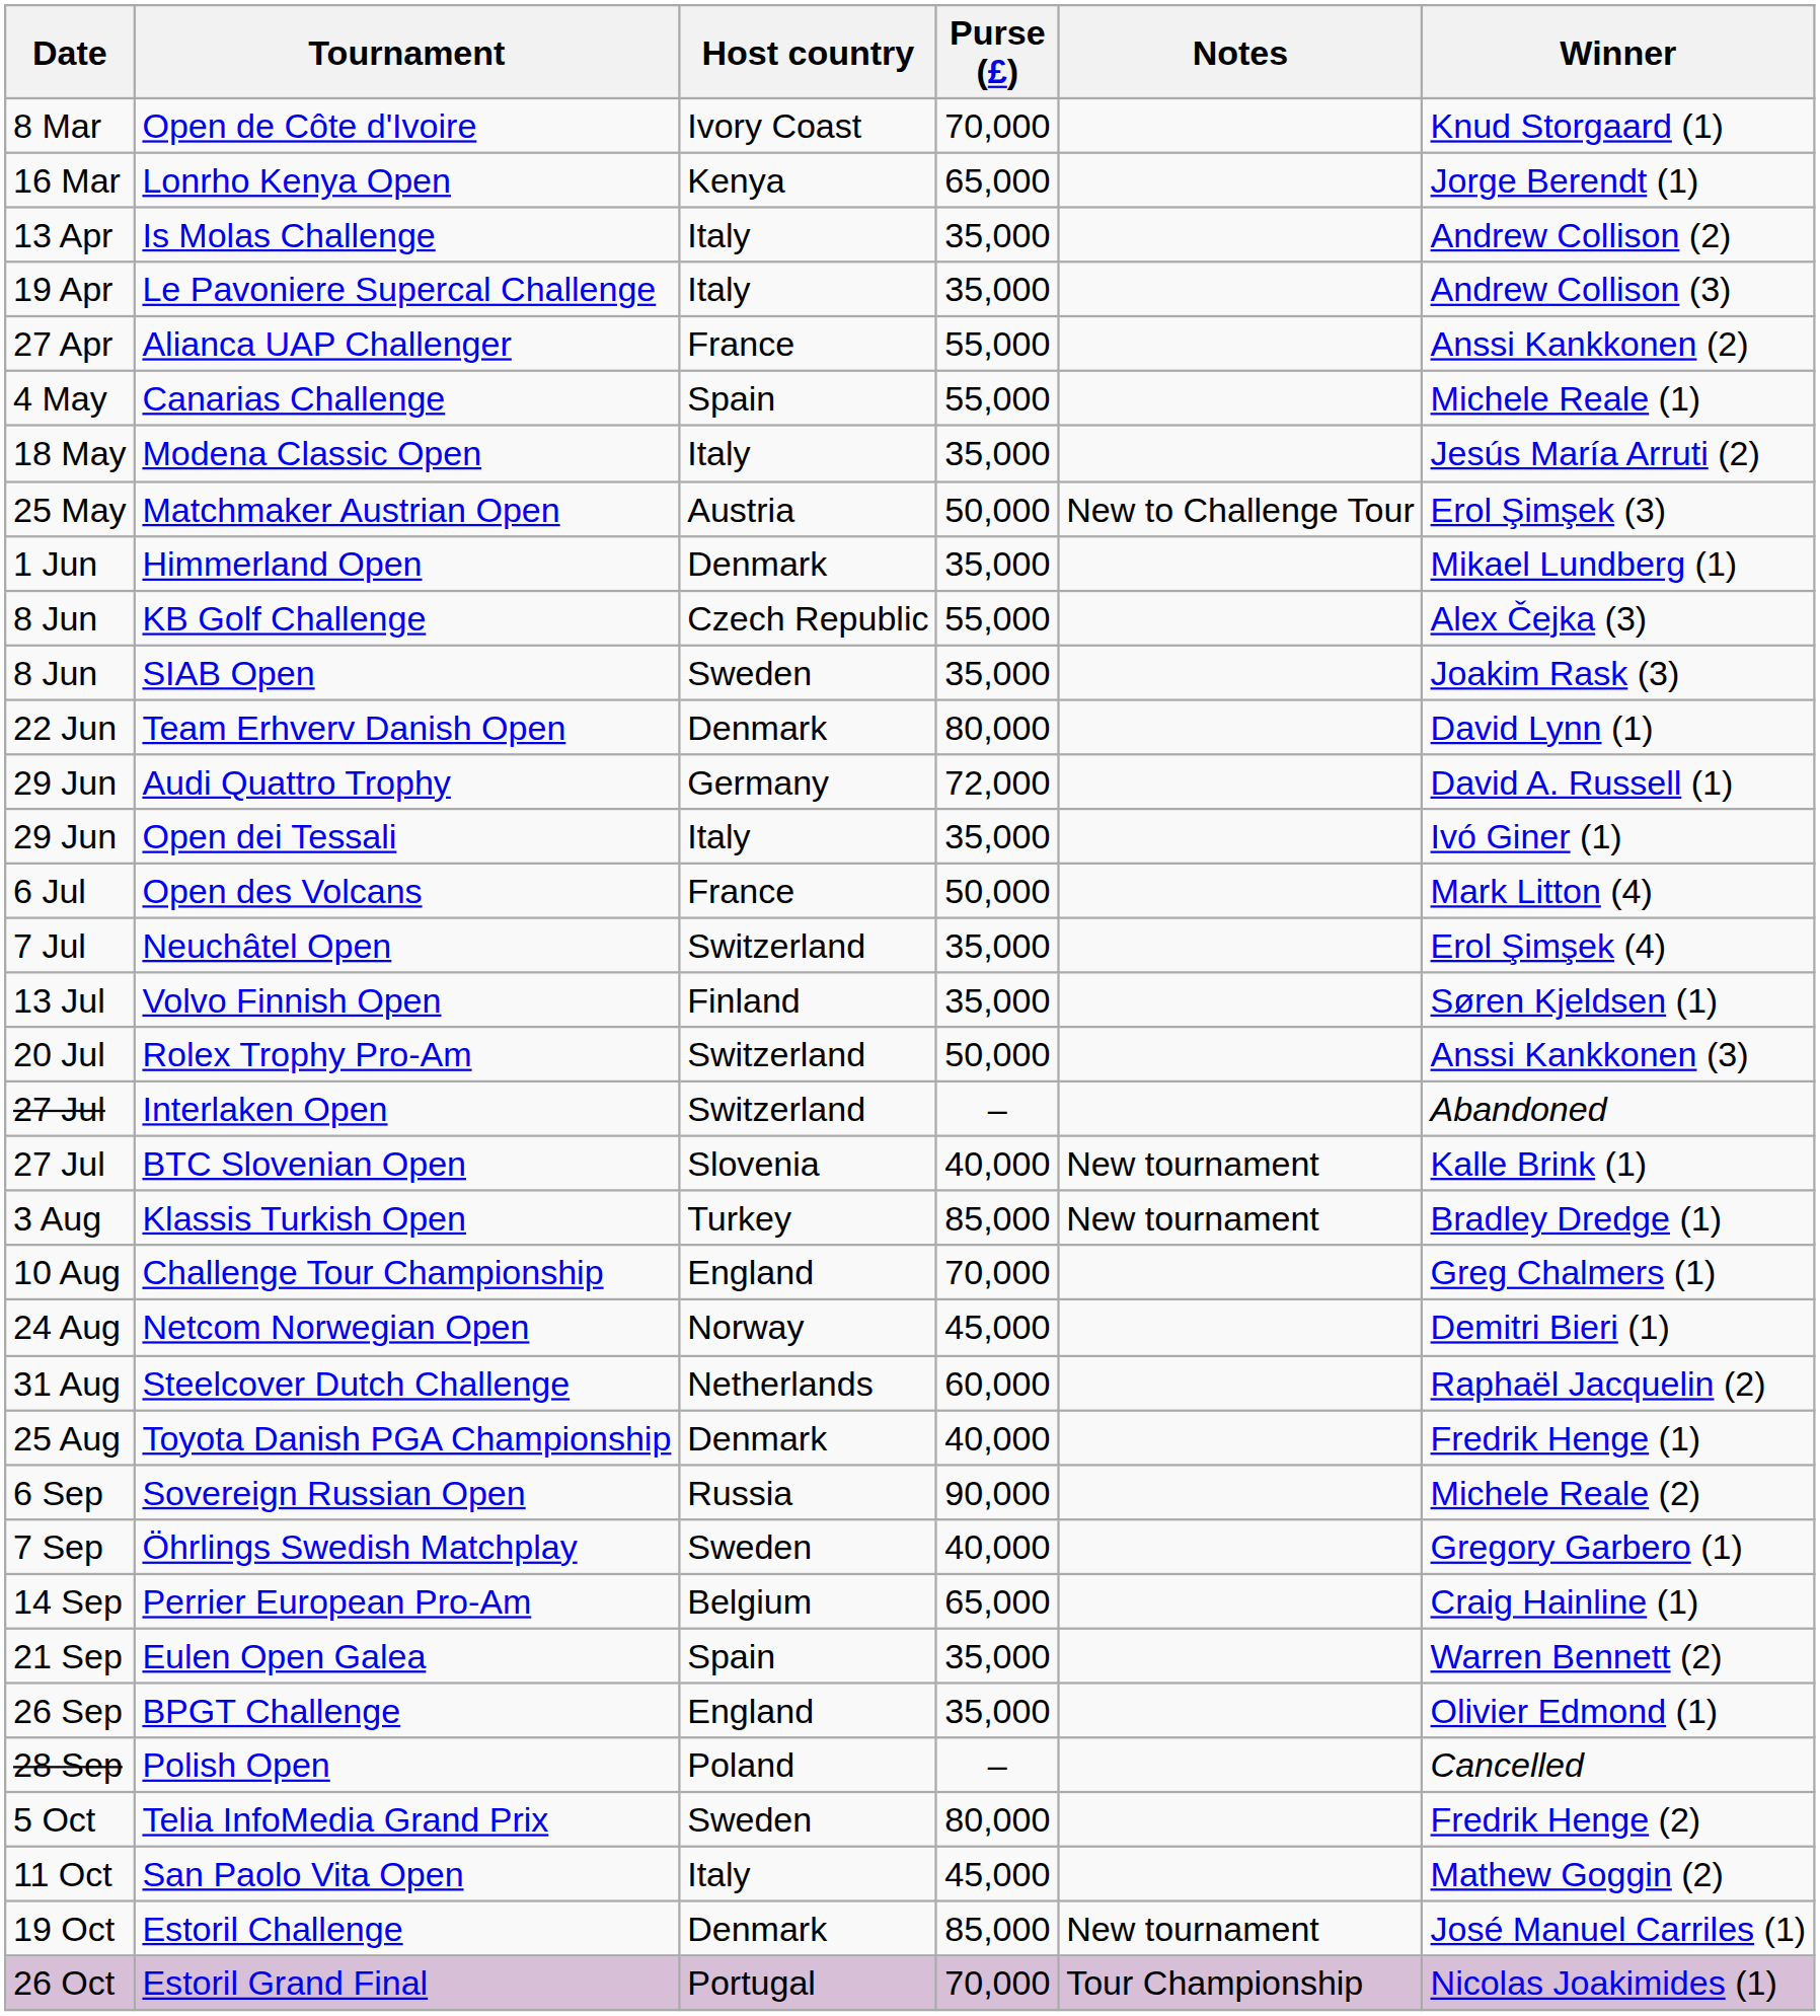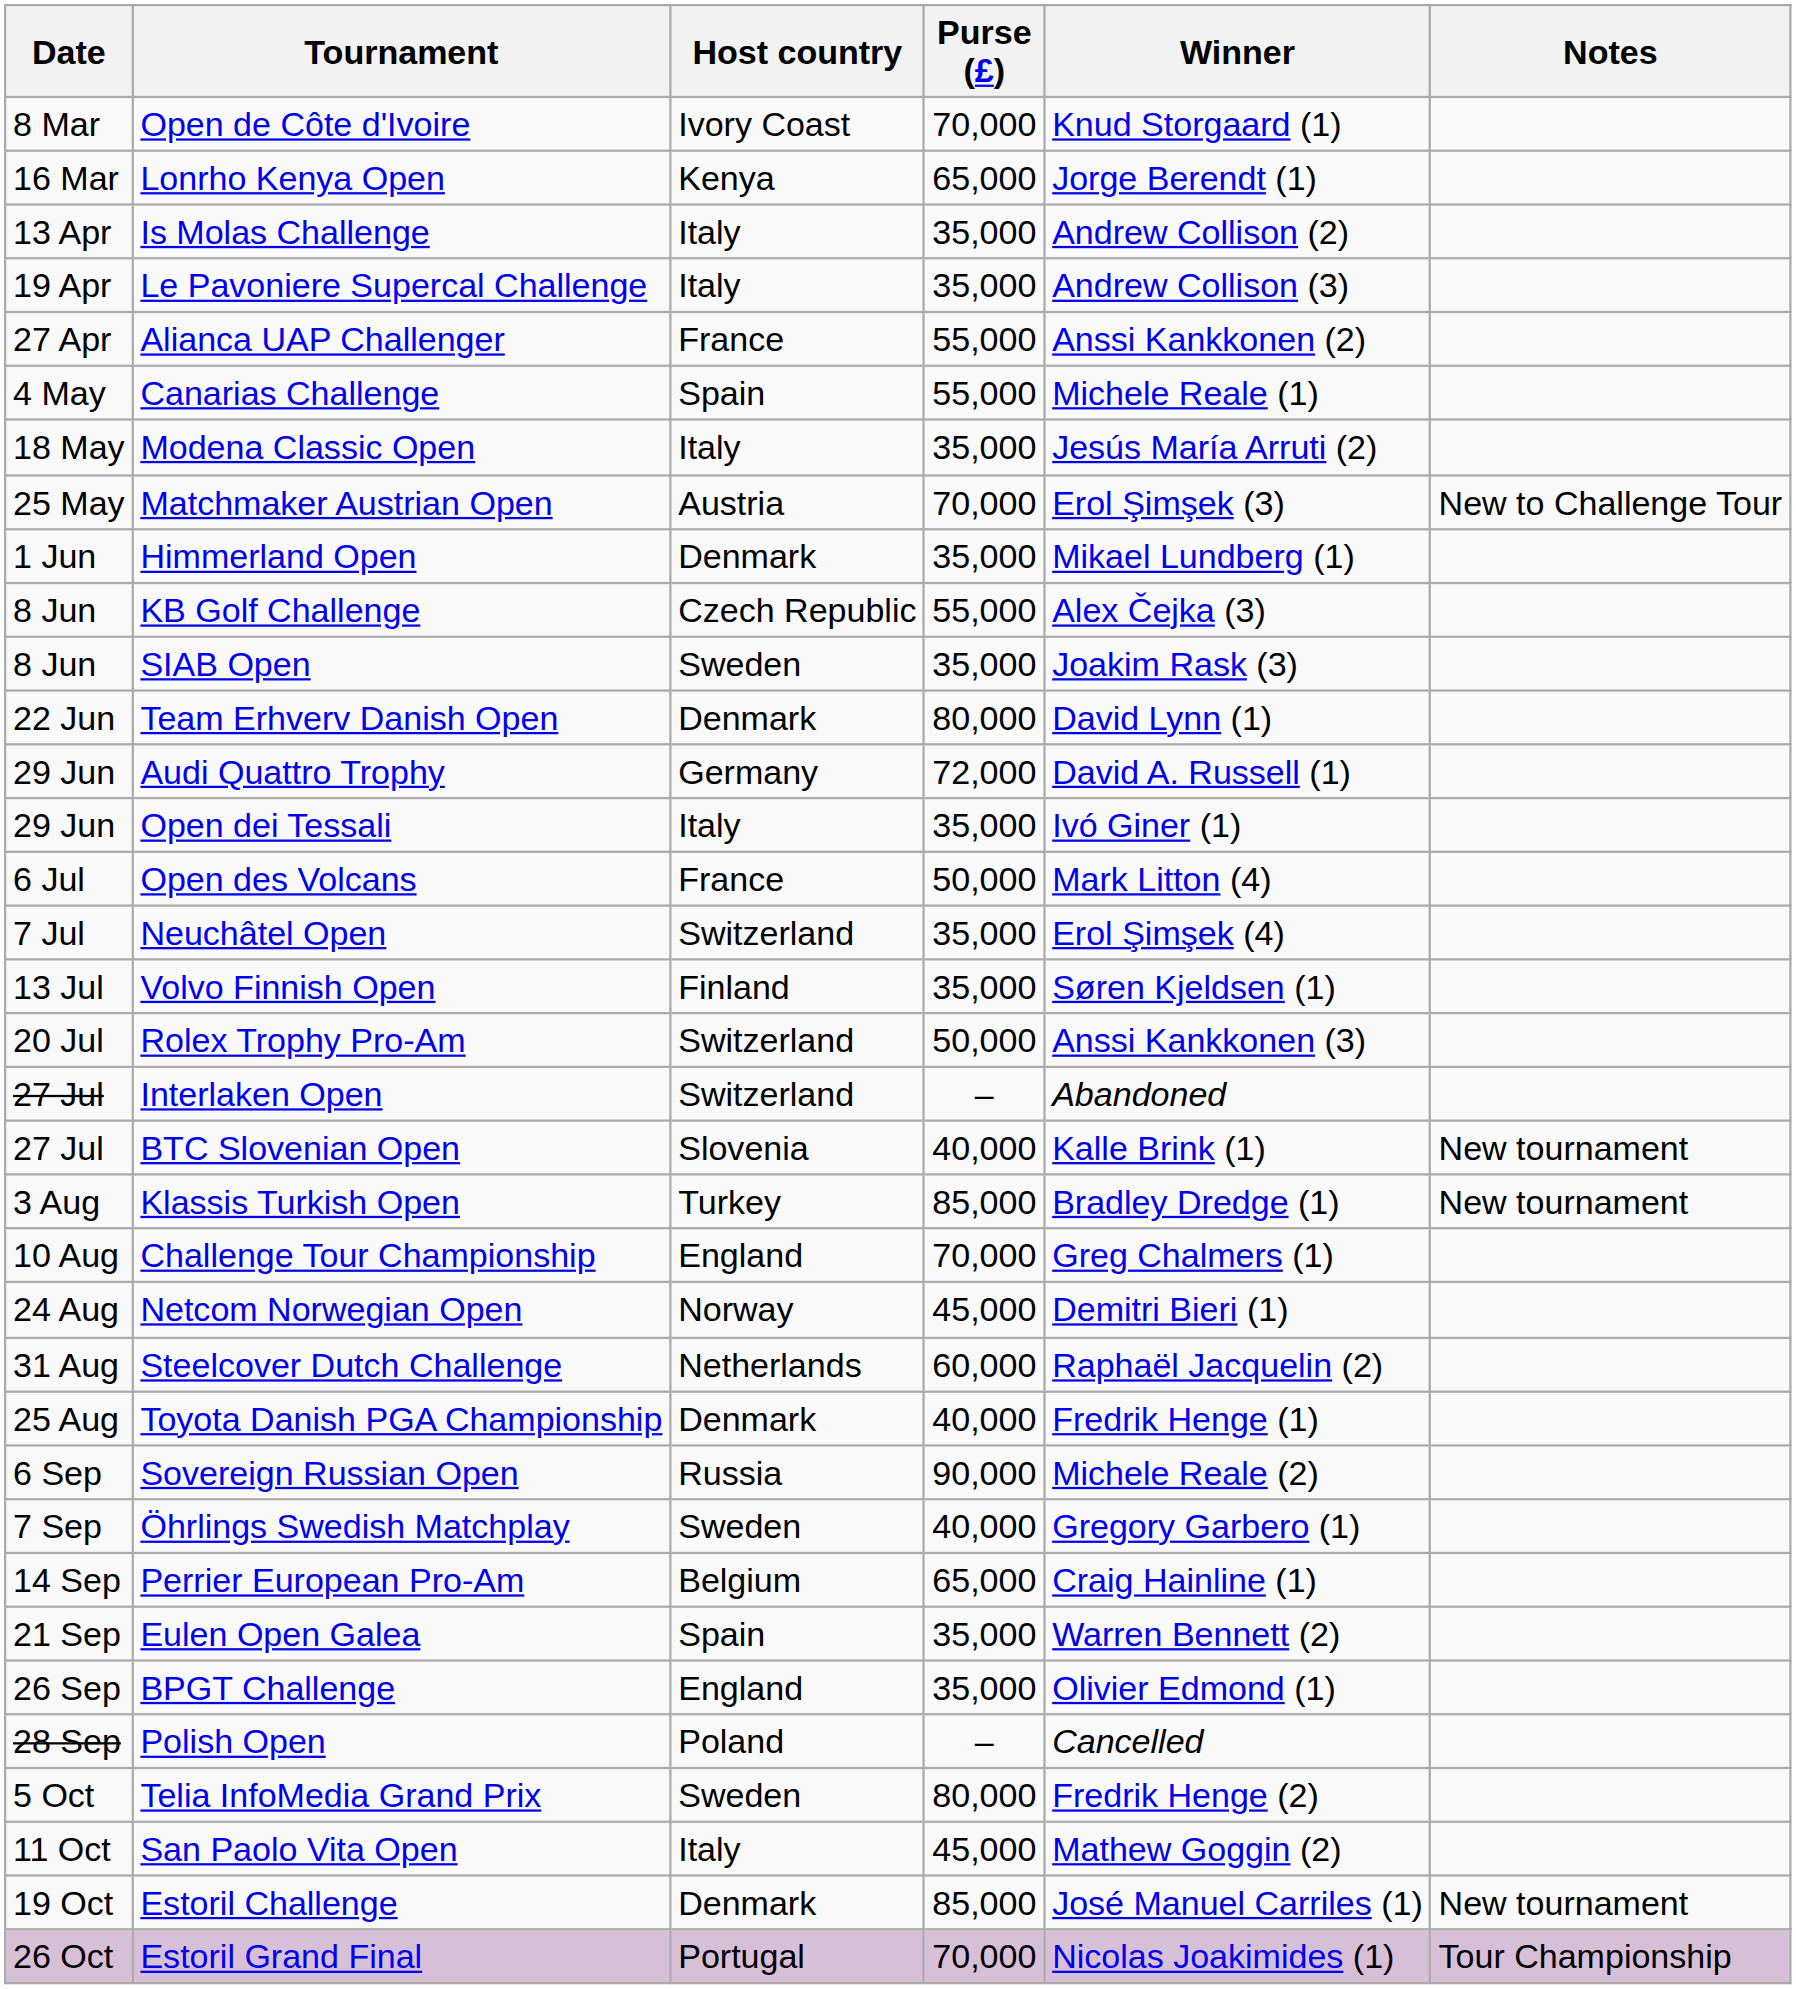 <table class="wikitable" style="font-size:95%">
 <tr>
 <th>Date</th>
 <th>Tournament</th>
 <th>Host country</th>
 <th>Purse<br>(<a href='#'>£</a>)</th>
+<th>Winner</th>
 <th>Notes</th>
-<th>Winner</th>
 </tr>
 <tr>
 <td>8 Mar</td>
 <td><a href='#'>Open de Côte d'Ivoire</a></td>
 <td>Ivory Coast</td>
 <td align=right>70,000</td>
+<td> <a href='#'>Knud Storgaard</a> (1)</td>
 <td></td>
-<td> <a href='#'>Knud Storgaard</a> (1)</td>
 </tr>
 <tr>
 <td>16 Mar</td>
 <td><a href='#'>Lonrho Kenya Open</a></td>
 <td>Kenya</td>
 <td align=right>65,000</td>
+<td> <a href='#'>Jorge Berendt</a> (1)</td>
 <td></td>
-<td> <a href='#'>Jorge Berendt</a> (1)</td>
 </tr>
 <tr>
 <td>13 Apr</td>
 <td><a href='#'>Is Molas Challenge</a></td>
 <td>Italy</td>
 <td align=right>35,000</td>
+<td> <a href='#'>Andrew Collison</a> (2)</td>
 <td></td>
-<td> <a href='#'>Andrew Collison</a> (2)</td>
 </tr>
 <tr>
 <td>19 Apr</td>
 <td><a href='#'>Le Pavoniere Supercal Challenge</a></td>
 <td>Italy</td>
 <td align=right>35,000</td>
+<td> <a href='#'>Andrew Collison</a> (3)</td>
 <td></td>
-<td> <a href='#'>Andrew Collison</a> (3)</td>
 </tr>
 <tr>
 <td>27 Apr</td>
 <td><a href='#'>Alianca UAP Challenger</a></td>
 <td>France</td>
 <td align=right>55,000</td>
+<td> <a href='#'>Anssi Kankkonen</a> (2)</td>
 <td></td>
-<td> <a href='#'>Anssi Kankkonen</a> (2)</td>
 </tr>
 <tr>
 <td>4 May</td>
 <td><a href='#'>Canarias Challenge</a></td>
 <td>Spain</td>
 <td align=right>55,000</td>
+<td> <a href='#'>Michele Reale</a> (1)</td>
 <td></td>
-<td> <a href='#'>Michele Reale</a> (1)</td>
 </tr>
 <tr>
 <td>18 May</td>
 <td><a href='#'>Modena Classic Open</a></td>
 <td>Italy</td>
 <td align=right>35,000</td>
+<td> <a href='#'>Jesús María Arruti</a> (2)</td>
 <td></td>
-<td> <a href='#'>Jesús María Arruti</a> (2)</td>
 </tr>
 <tr>
 <td>25 May</td>
 <td><a href='#'>Matchmaker Austrian Open</a></td>
 <td>Austria</td>
-<td align=right>50,000</td>
+<td align=right>70,000</td>
+<td> <a href='#'>Erol Şimşek</a> (3)</td>
 <td>New to Challenge Tour</td>
-<td> <a href='#'>Erol Şimşek</a> (3)</td>
 </tr>
 <tr>
 <td>1 Jun</td>
 <td><a href='#'>Himmerland Open</a></td>
 <td>Denmark</td>
 <td align=right>35,000</td>
+<td> <a href='#'>Mikael Lundberg</a> (1)</td>
 <td></td>
-<td> <a href='#'>Mikael Lundberg</a> (1)</td>
 </tr>
 <tr>
 <td>8 Jun</td>
 <td><a href='#'>KB Golf Challenge</a></td>
 <td>Czech Republic</td>
 <td align=right>55,000</td>
+<td> <a href='#'>Alex Čejka</a> (3)</td>
 <td></td>
-<td> <a href='#'>Alex Čejka</a> (3)</td>
 </tr>
 <tr>
 <td>8 Jun</td>
 <td><a href='#'>SIAB Open</a></td>
 <td>Sweden</td>
 <td align=right>35,000</td>
+<td> <a href='#'>Joakim Rask</a> (3)</td>
 <td></td>
-<td> <a href='#'>Joakim Rask</a> (3)</td>
 </tr>
 <tr>
 <td>22 Jun</td>
 <td><a href='#'>Team Erhverv Danish Open</a></td>
 <td>Denmark</td>
 <td align=right>80,000</td>
+<td> <a href='#'>David Lynn</a> (1)</td>
 <td></td>
-<td> <a href='#'>David Lynn</a> (1)</td>
 </tr>
 <tr>
 <td>29 Jun</td>
 <td><a href='#'>Audi Quattro Trophy</a></td>
 <td>Germany</td>
 <td align=right>72,000</td>
+<td> <a href='#'>David A. Russell</a> (1)</td>
 <td></td>
-<td> <a href='#'>David A. Russell</a> (1)</td>
 </tr>
 <tr>
 <td>29 Jun</td>
 <td><a href='#'>Open dei Tessali</a></td>
 <td>Italy</td>
 <td align=right>35,000</td>
+<td> <a href='#'>Ivó Giner</a> (1)</td>
 <td></td>
-<td> <a href='#'>Ivó Giner</a> (1)</td>
 </tr>
 <tr>
 <td>6 Jul</td>
 <td><a href='#'>Open des Volcans</a></td>
 <td>France</td>
 <td align=right>50,000</td>
+<td> <a href='#'>Mark Litton</a> (4)</td>
 <td></td>
-<td> <a href='#'>Mark Litton</a> (4)</td>
 </tr>
 <tr>
 <td>7 Jul</td>
 <td><a href='#'>Neuchâtel Open</a></td>
 <td>Switzerland</td>
 <td align=right>35,000</td>
+<td> <a href='#'>Erol Şimşek</a> (4)</td>
 <td></td>
-<td> <a href='#'>Erol Şimşek</a> (4)</td>
 </tr>
 <tr>
 <td>13 Jul</td>
 <td><a href='#'>Volvo Finnish Open</a></td>
 <td>Finland</td>
 <td align=right>35,000</td>
+<td> <a href='#'>Søren Kjeldsen</a> (1)</td>
 <td></td>
-<td> <a href='#'>Søren Kjeldsen</a> (1)</td>
 </tr>
 <tr>
 <td>20 Jul</td>
 <td><a href='#'>Rolex Trophy Pro-Am</a></td>
 <td>Switzerland</td>
 <td align=right>50,000</td>
+<td> <a href='#'>Anssi Kankkonen</a> (3)</td>
 <td></td>
-<td> <a href='#'>Anssi Kankkonen</a> (3)</td>
 </tr>
 <tr>
 <td><s>27 Jul</s></td>
 <td><a href='#'>Interlaken Open</a></td>
 <td>Switzerland</td>
 <td align=center>–</td>
+<td><em>Abandoned</em></td>
 <td></td>
-<td><em>Abandoned</em></td>
 </tr>
 <tr>
 <td>27 Jul</td>
 <td><a href='#'>BTC Slovenian Open</a></td>
 <td>Slovenia</td>
 <td align=right>40,000</td>
+<td> <a href='#'>Kalle Brink</a> (1)</td>
 <td>New tournament</td>
-<td> <a href='#'>Kalle Brink</a> (1)</td>
 </tr>
 <tr>
 <td>3 Aug</td>
 <td><a href='#'>Klassis Turkish Open</a></td>
 <td>Turkey</td>
 <td align=right>85,000</td>
+<td> <a href='#'>Bradley Dredge</a> (1)</td>
 <td>New tournament</td>
-<td> <a href='#'>Bradley Dredge</a> (1)</td>
 </tr>
 <tr>
 <td>10 Aug</td>
 <td><a href='#'>Challenge Tour Championship</a></td>
 <td>England</td>
 <td align=right>70,000</td>
+<td> <a href='#'>Greg Chalmers</a> (1)</td>
 <td></td>
-<td> <a href='#'>Greg Chalmers</a> (1)</td>
 </tr>
 <tr>
 <td>24 Aug</td>
 <td><a href='#'>Netcom Norwegian Open</a></td>
 <td>Norway</td>
 <td align=right>45,000</td>
+<td> <a href='#'>Demitri Bieri</a> (1)</td>
 <td></td>
-<td> <a href='#'>Demitri Bieri</a> (1)</td>
 </tr>
 <tr>
 <td>31 Aug</td>
 <td><a href='#'>Steelcover Dutch Challenge</a></td>
 <td>Netherlands</td>
 <td align=right>60,000</td>
+<td> <a href='#'>Raphaël Jacquelin</a> (2)</td>
 <td></td>
-<td> <a href='#'>Raphaël Jacquelin</a> (2)</td>
 </tr>
 <tr>
 <td>25 Aug</td>
 <td><a href='#'>Toyota Danish PGA Championship</a></td>
 <td>Denmark</td>
 <td align=right>40,000</td>
+<td> <a href='#'>Fredrik Henge</a> (1)</td>
 <td></td>
-<td> <a href='#'>Fredrik Henge</a> (1)</td>
 </tr>
 <tr>
 <td>6 Sep</td>
 <td><a href='#'>Sovereign Russian Open</a></td>
 <td>Russia</td>
 <td align=right>90,000</td>
+<td> <a href='#'>Michele Reale</a> (2)</td>
 <td></td>
-<td> <a href='#'>Michele Reale</a> (2)</td>
 </tr>
 <tr>
 <td>7 Sep</td>
 <td><a href='#'>Öhrlings Swedish Matchplay</a></td>
 <td>Sweden</td>
 <td align=right>40,000</td>
+<td> <a href='#'>Gregory Garbero</a> (1)</td>
 <td></td>
-<td> <a href='#'>Gregory Garbero</a> (1)</td>
 </tr>
 <tr>
 <td>14 Sep</td>
 <td><a href='#'>Perrier European Pro-Am</a></td>
 <td>Belgium</td>
 <td align=right>65,000</td>
+<td> <a href='#'>Craig Hainline</a> (1)</td>
 <td></td>
-<td> <a href='#'>Craig Hainline</a> (1)</td>
 </tr>
 <tr>
 <td>21 Sep</td>
 <td><a href='#'>Eulen Open Galea</a></td>
 <td>Spain</td>
 <td align=right>35,000</td>
+<td> <a href='#'>Warren Bennett</a> (2)</td>
 <td></td>
-<td> <a href='#'>Warren Bennett</a> (2)</td>
 </tr>
 <tr>
 <td>26 Sep</td>
 <td><a href='#'>BPGT Challenge</a></td>
 <td>England</td>
 <td align=right>35,000</td>
+<td> <a href='#'>Olivier Edmond</a> (1)</td>
 <td></td>
-<td> <a href='#'>Olivier Edmond</a> (1)</td>
 </tr>
 <tr>
 <td><s>28 Sep</s></td>
 <td><a href='#'>Polish Open</a></td>
 <td>Poland</td>
 <td align=center>–</td>
+<td><em>Cancelled</em></td>
 <td></td>
-<td><em>Cancelled</em></td>
 </tr>
 <tr>
 <td>5 Oct</td>
 <td><a href='#'>Telia InfoMedia Grand Prix</a></td>
 <td>Sweden</td>
 <td align=right>80,000</td>
+<td> <a href='#'>Fredrik Henge</a> (2)</td>
 <td></td>
-<td> <a href='#'>Fredrik Henge</a> (2)</td>
 </tr>
 <tr>
 <td>11 Oct</td>
 <td><a href='#'>San Paolo Vita Open</a></td>
 <td>Italy</td>
 <td align=right>45,000</td>
+<td> <a href='#'>Mathew Goggin</a> (2)</td>
 <td></td>
-<td> <a href='#'>Mathew Goggin</a> (2)</td>
 </tr>
 <tr>
 <td>19 Oct</td>
 <td><a href='#'>Estoril Challenge</a></td>
 <td>Denmark</td>
 <td align=right>85,000</td>
+<td> <a href='#'>José Manuel Carriles</a> (1)</td>
 <td>New tournament</td>
-<td> <a href='#'>José Manuel Carriles</a> (1)</td>
 </tr>
 <tr style="background:thistle;">
 <td>26 Oct</td>
 <td><a href='#'>Estoril Grand Final</a></td>
 <td>Portugal</td>
 <td align=right>70,000</td>
+<td> <a href='#'>Nicolas Joakimides</a> (1)</td>
 <td>Tour Championship</td>
-<td> <a href='#'>Nicolas Joakimides</a> (1)</td>
 </tr>
 </table>
